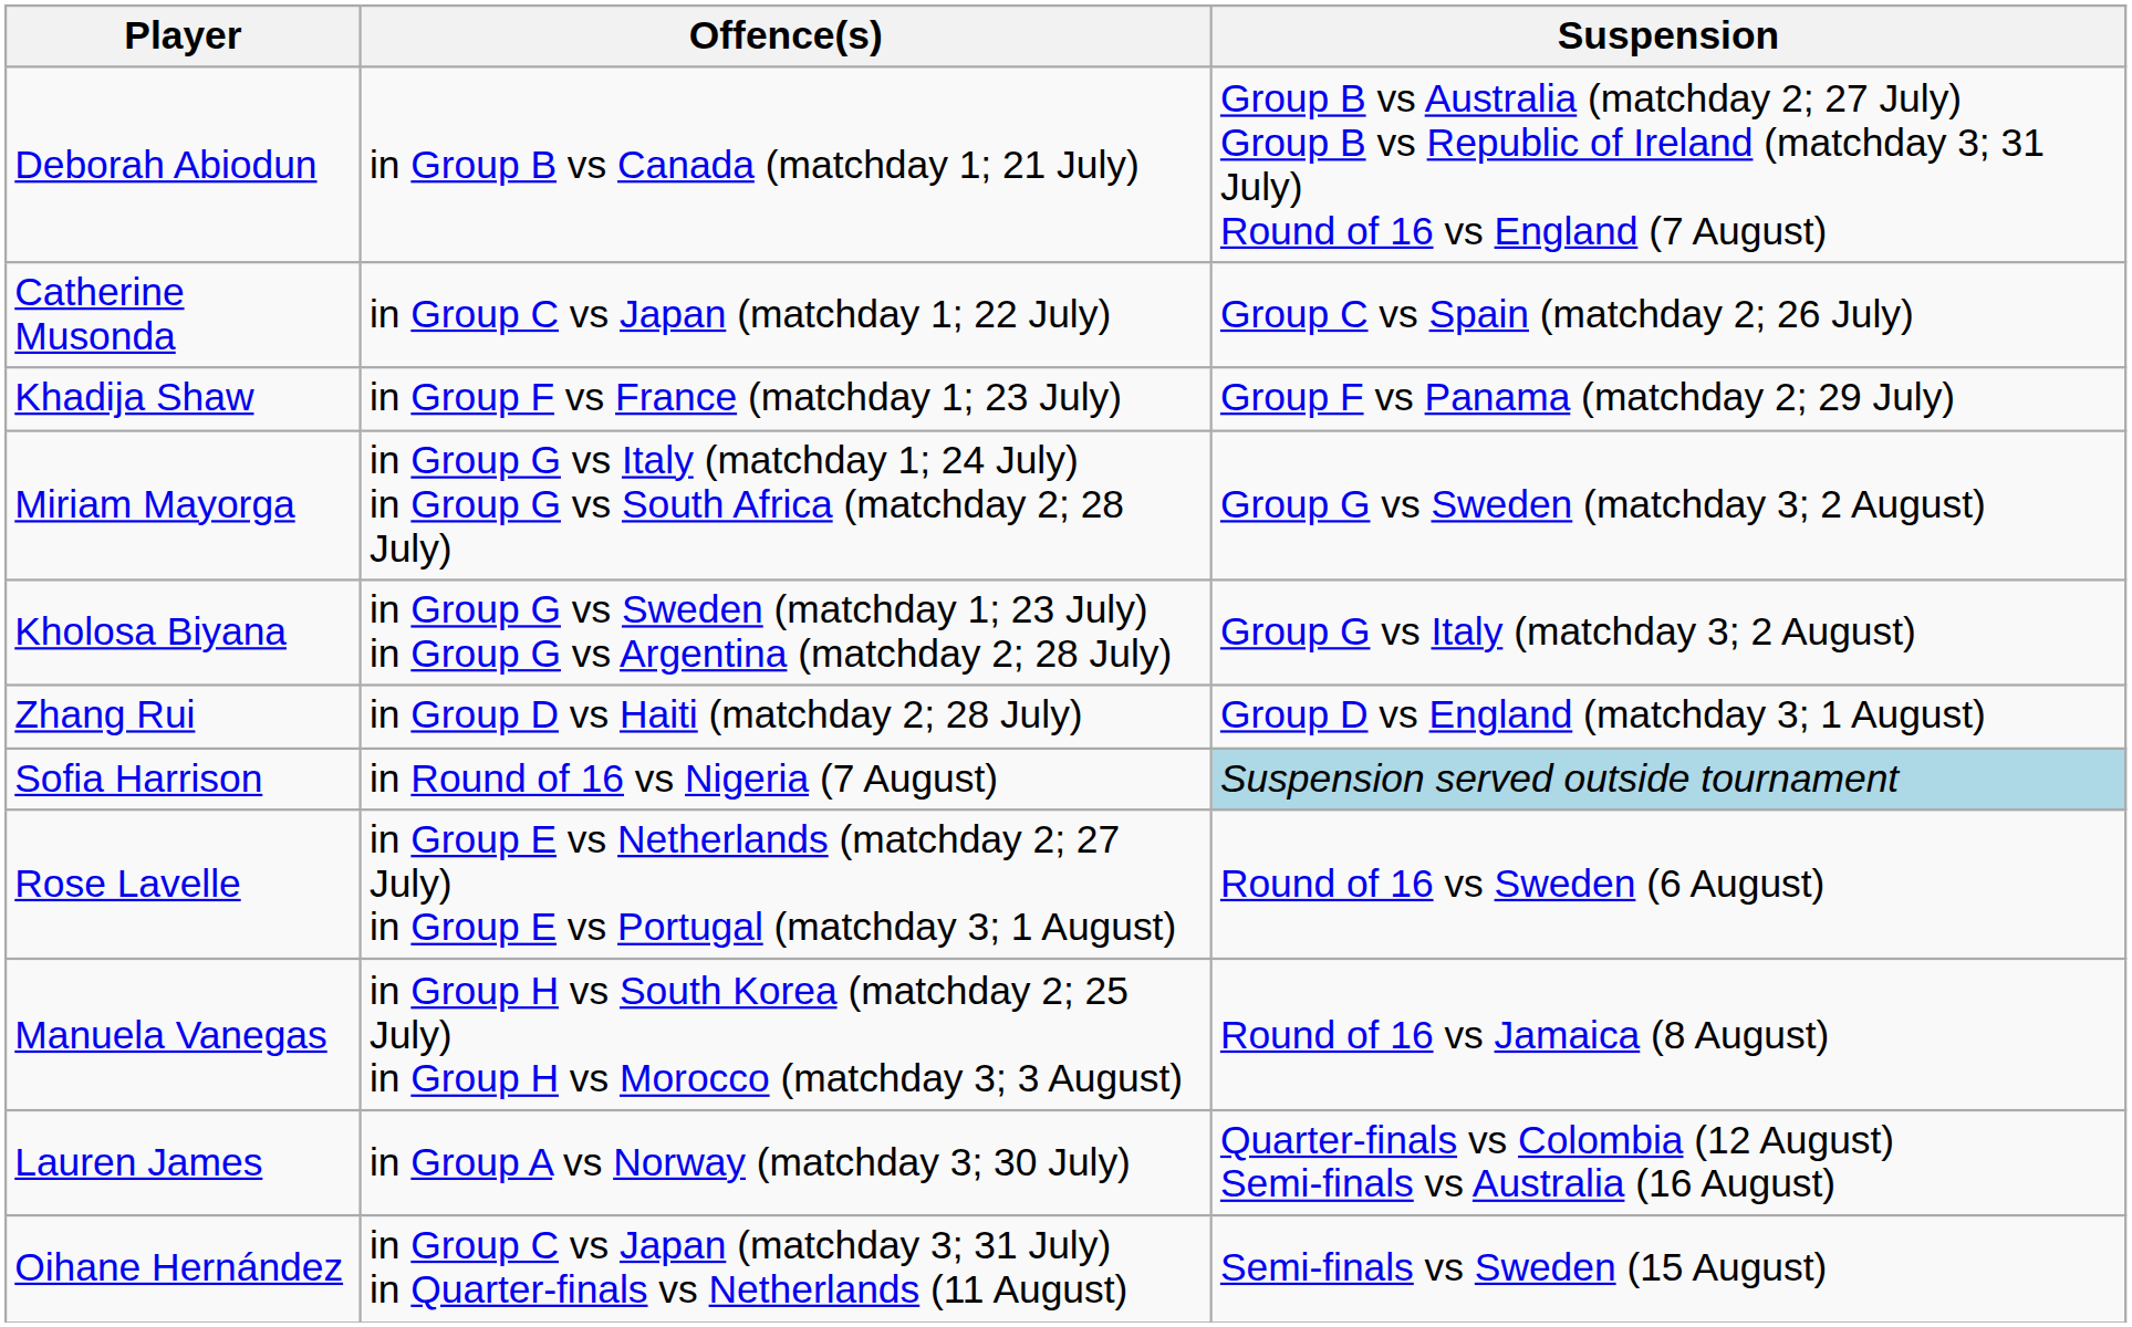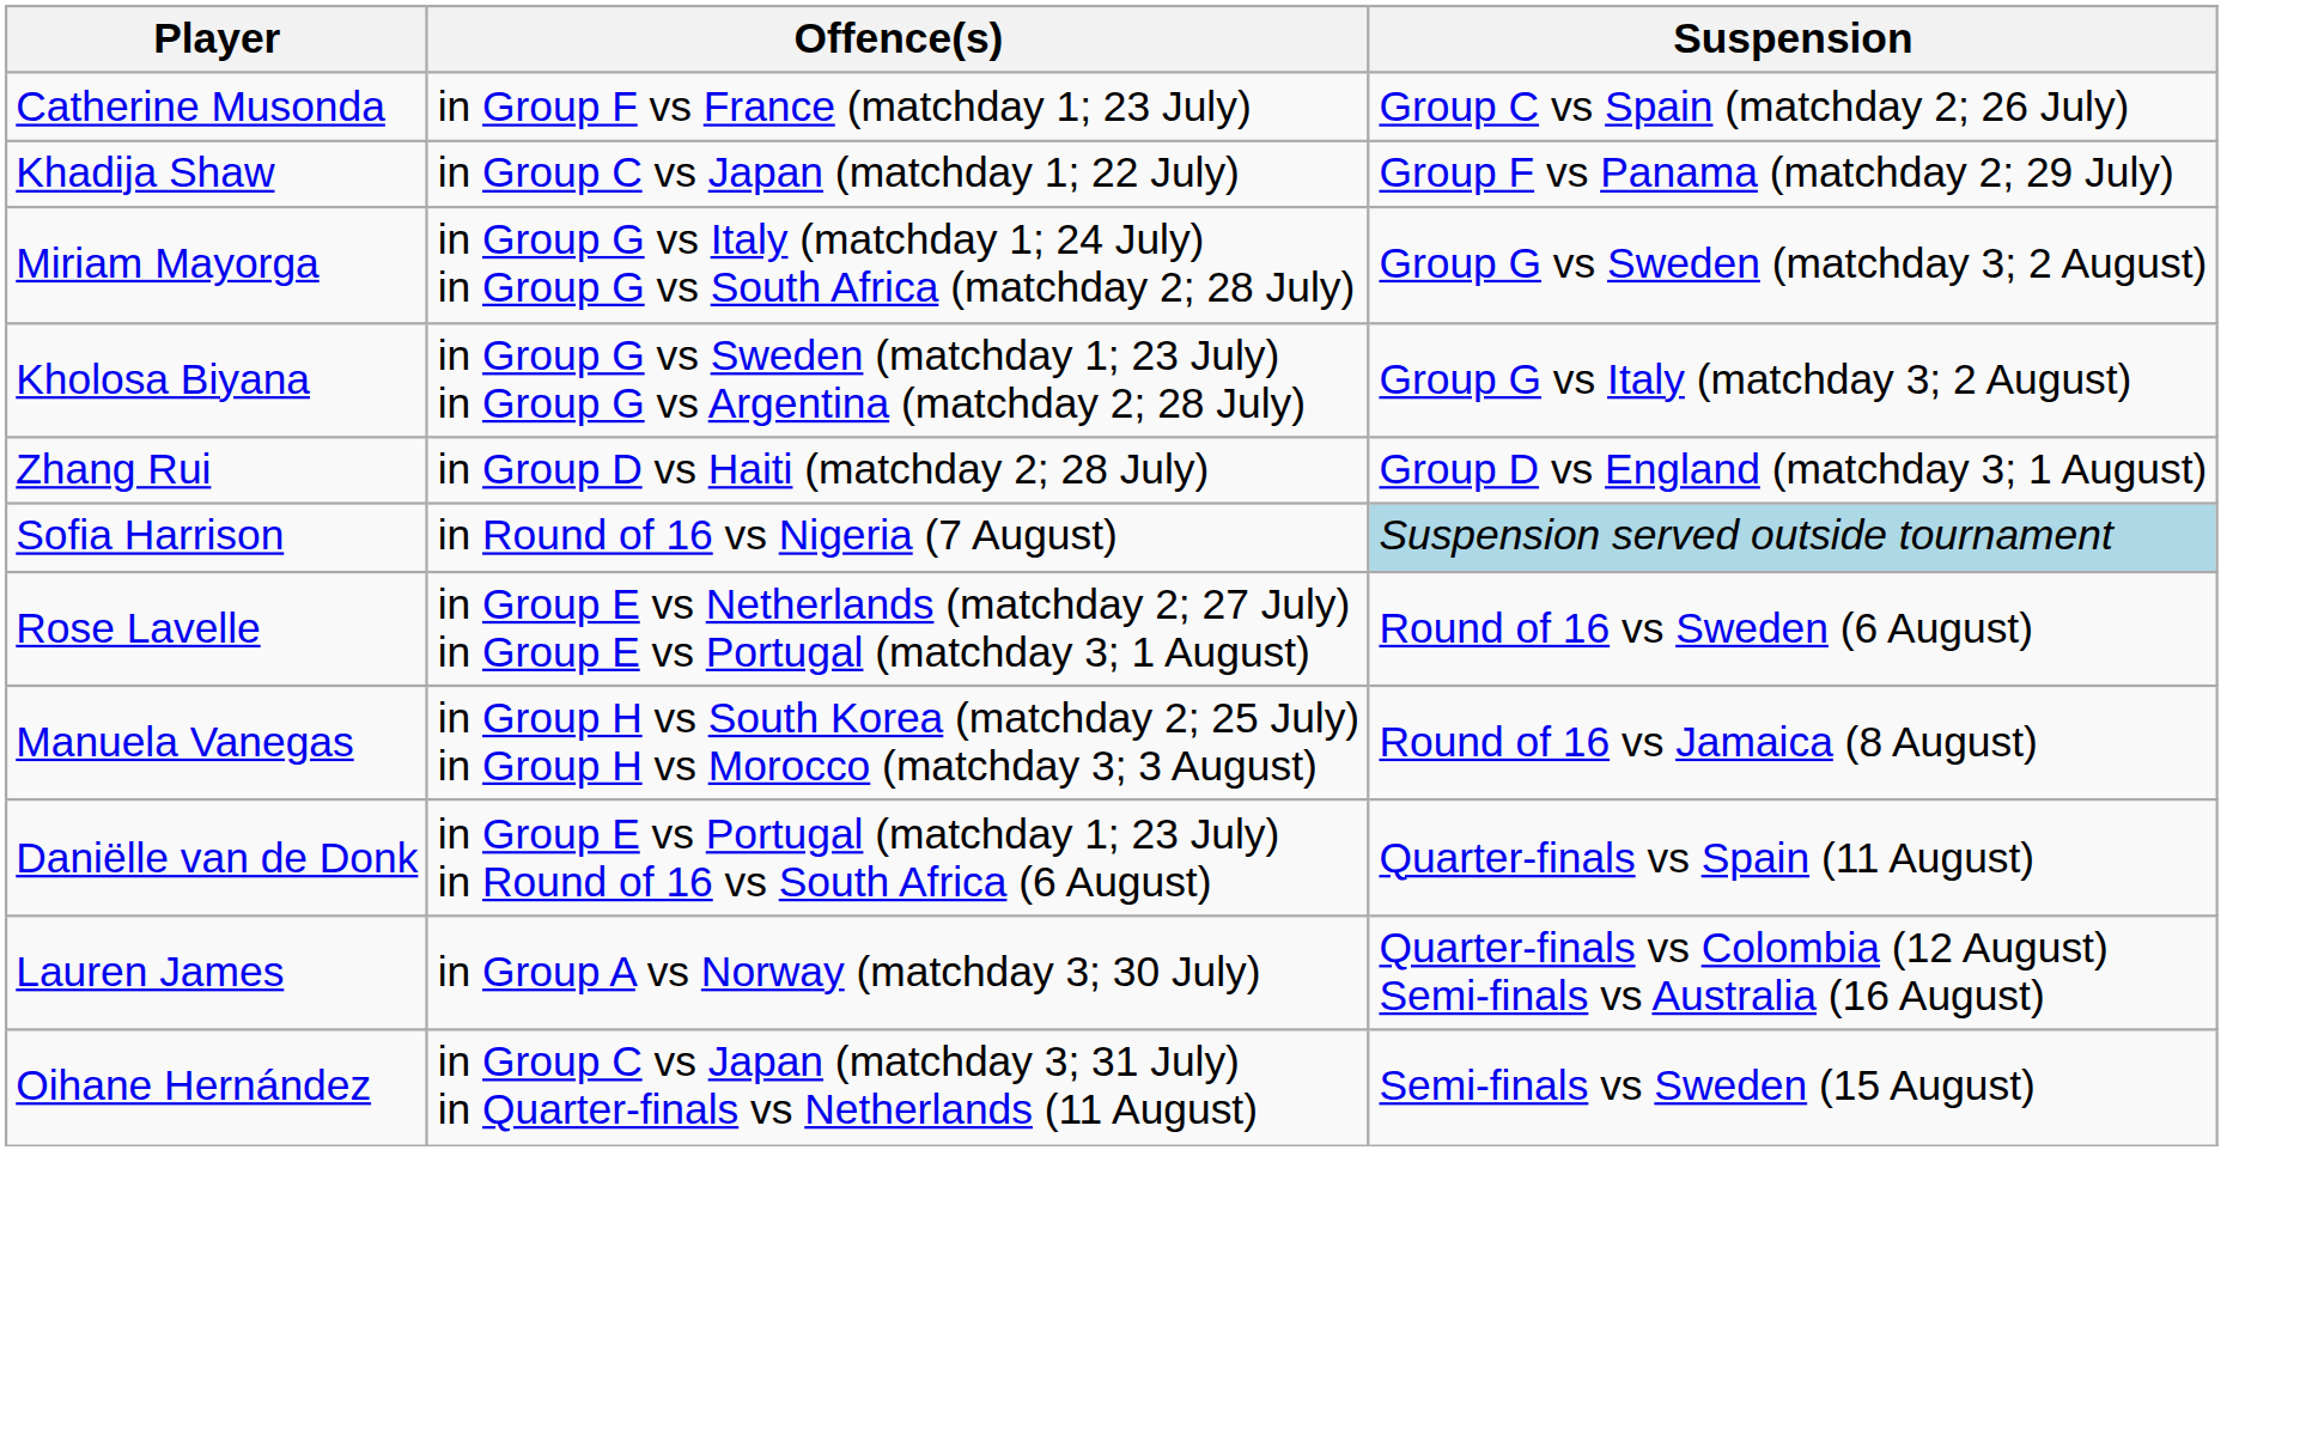 <table class="wikitable sortable plainrowheaders">
 <tr>
 <th>Player</th>
 <th>Offence(s)</th>
 <th>Suspension</th>
 </tr>
 <tr>
-<td> <a href='#'>Deborah Abiodun</a></td>
-<td> in <a href='#'>Group B</a> vs <a href='#'>Canada</a> (matchday 1; 21 July)</td>
-<td><a href='#'>Group B</a> vs <a href='#'>Australia</a> (matchday 2; 27 July)<br><a href='#'>Group B</a> vs <a href='#'>Republic of Ireland</a> (matchday 3; 31 July)<br><a href='#'>Round of 16</a> vs <a href='#'>England</a> (7 August)</td>
-</tr>
-<tr>
 <td> <a href='#'>Catherine Musonda</a></td>
-<td> in <a href='#'>Group C</a> vs <a href='#'>Japan</a> (matchday 1; 22 July)</td>
+<td> in <a href='#'>Group F</a> vs <a href='#'>France</a> (matchday 1; 23 July)</td>
 <td><a href='#'>Group C</a> vs <a href='#'>Spain</a> (matchday 2; 26 July)</td>
 </tr>
 <tr>
 <td> <a href='#'>Khadija Shaw</a></td>
-<td> in <a href='#'>Group F</a> vs <a href='#'>France</a> (matchday 1; 23 July)</td>
+<td> in <a href='#'>Group C</a> vs <a href='#'>Japan</a> (matchday 1; 22 July)</td>
 <td><a href='#'>Group F</a> vs <a href='#'>Panama</a> (matchday 2; 29 July)</td>
 </tr>
 <tr>
 <td> <a href='#'>Miriam Mayorga</a></td>
 <td> in <a href='#'>Group G</a> vs <a href='#'>Italy</a> (matchday 1; 24 July)<br> in <a href='#'>Group G</a> vs <a href='#'>South Africa</a> (matchday 2; 28 July)</td>
 <td><a href='#'>Group G</a> vs <a href='#'>Sweden</a> (matchday 3; 2 August)</td>
 </tr>
 <tr>
 <td> <a href='#'>Kholosa Biyana</a></td>
 <td> in <a href='#'>Group G</a> vs <a href='#'>Sweden</a> (matchday 1; 23 July)<br> in <a href='#'>Group G</a> vs <a href='#'>Argentina</a> (matchday 2; 28 July)</td>
 <td><a href='#'>Group G</a> vs <a href='#'>Italy</a> (matchday 3; 2 August)</td>
 </tr>
 <tr>
 <td> <a href='#'>Zhang Rui</a></td>
 <td> in <a href='#'>Group D</a> vs <a href='#'>Haiti</a> (matchday 2; 28 July)</td>
 <td><a href='#'>Group D</a> vs <a href='#'>England</a> (matchday 3; 1 August)</td>
 </tr>
 <tr>
 <td> <a href='#'>Sofia Harrison</a></td>
 <td> in <a href='#'>Round of 16</a> vs <a href='#'>Nigeria</a> (7 August)</td>
 <td style="background: lightblue;"><em>Suspension served outside tournament</em></td>
 </tr>
 <tr>
 <td> <a href='#'>Rose Lavelle</a></td>
 <td> in <a href='#'>Group E</a> vs <a href='#'>Netherlands</a> (matchday 2; 27 July)<br> in <a href='#'>Group E</a> vs <a href='#'>Portugal</a> (matchday 3; 1 August)</td>
 <td><a href='#'>Round of 16</a> vs <a href='#'>Sweden</a> (6 August)</td>
 </tr>
 <tr>
 <td> <a href='#'>Manuela Vanegas</a></td>
 <td> in <a href='#'>Group H</a> vs <a href='#'>South Korea</a> (matchday 2; 25 July)<br> in <a href='#'>Group H</a> vs <a href='#'>Morocco</a> (matchday 3; 3 August)</td>
 <td><a href='#'>Round of 16</a> vs <a href='#'>Jamaica</a> (8 August)</td>
 </tr>
 <tr>
+<td> <a href='#'>Daniëlle van de Donk</a></td>
+<td> in <a href='#'>Group E</a> vs <a href='#'>Portugal</a> (matchday 1; 23 July)<br> in <a href='#'>Round of 16</a> vs <a href='#'>South Africa</a> (6 August)</td>
+<td><a href='#'>Quarter-finals</a> vs <a href='#'>Spain</a> (11 August)</td>
+</tr>
+<tr>
 <td> <a href='#'>Lauren James</a></td>
 <td> in <a href='#'>Group A</a> vs <a href='#'>Norway</a> (matchday 3; 30 July)</td>
 <td><a href='#'>Quarter-finals</a> vs <a href='#'>Colombia</a> (12 August)<br><a href='#'>Semi-finals</a> vs <a href='#'>Australia</a> (16 August)</td>
 </tr>
 <tr>
 <td> <a href='#'>Oihane Hernández</a></td>
 <td> in <a href='#'>Group C</a> vs <a href='#'>Japan</a> (matchday 3; 31 July)<br> in <a href='#'>Quarter-finals</a> vs <a href='#'>Netherlands</a> (11 August)</td>
 <td><a href='#'>Semi-finals</a> vs <a href='#'>Sweden</a> (15 August)</td>
 </tr>
 </table>
